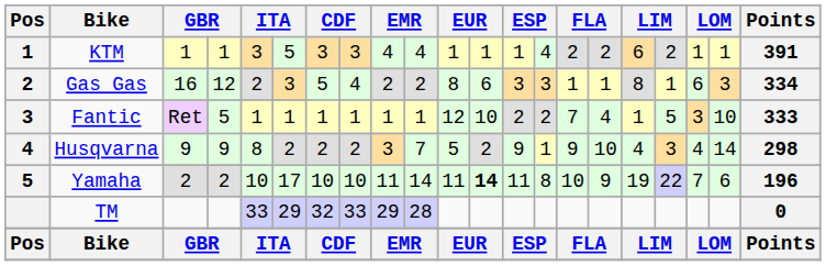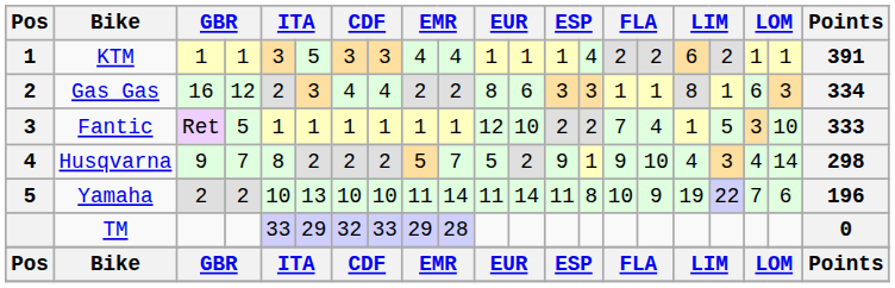 <table class="wikitable" style="font-size: 80%; text-align:center">
 <tr valign="top">
 <th scope="col" valign="middle">Pos</th>
 <th scope="col" valign="middle">Bike</th>
 <th scope="colgroup" colspan=2><a href='#'>GBR</a><br></th>
 <th scope="colgroup" colspan=2><a href='#'>ITA</a><br></th>
 <th scope="colgroup" colspan=2><a href='#'>CDF</a><br></th>
 <th scope="colgroup" colspan=2><a href='#'>EMR</a><br></th>
 <th scope="colgroup" colspan=2><a href='#'>EUR</a><br></th>
 <th scope="colgroup" colspan=2><a href='#'>ESP</a><br></th>
 <th scope="colgroup" colspan=2><a href='#'>FLA</a><br></th>
 <th scope="colgroup" colspan=2><a href='#'>LIM</a><br></th>
 <th scope="colgroup" colspan=2><a href='#'>LOM</a><br></th>
 <th scope="col" valign="middle">Points</th>
 </tr>
 <tr>
 <th scope="row">1</th>
 <td><a href='#'>KTM</a></td>
 <td style="background:#ffffbf;">1</td>
 <td style="background:#ffffbf;">1</td>
 <td style="background:#ffdf9f;">3</td>
 <td style="background:#dfffdf;">5</td>
 <td style="background:#ffdf9f;">3</td>
 <td style="background:#ffdf9f;">3</td>
 <td style="background:#dfffdf;">4</td>
 <td style="background:#dfffdf;">4</td>
 <td style="background:#ffffbf;">1</td>
 <td style="background:#ffffbf;">1</td>
 <td style="background:#ffffbf;">1</td>
 <td style="background:#dfffdf;">4</td>
 <td style="background:#dfdfdf;">2</td>
 <td style="background:#dfdfdf;">2</td>
 <td style="background:#ffdf9f;">6</td>
 <td style="background:#dfdfdf;">2</td>
 <td style="background:#ffffbf;">1</td>
 <td style="background:#ffffbf;">1</td>
 <th>391</th>
 </tr>
 <tr>
 <th scope="row">2</th>
 <td><a href='#'>Gas Gas</a></td>
 <td style="background:#dfffdf;">16</td>
 <td style="background:#dfffdf;">12</td>
 <td style="background:#dfdfdf;">2</td>
 <td style="background:#ffdf9f;">3</td>
-<td style="background:#dfffdf;">5</td>
+<td style="background:#dfffdf;">4</td>
 <td style="background:#dfffdf;">4</td>
 <td style="background:#dfdfdf;">2</td>
 <td style="background:#dfdfdf;">2</td>
 <td style="background:#dfffdf;">8</td>
 <td style="background:#dfffdf;">6</td>
 <td style="background:#ffdf9f;">3</td>
 <td style="background:#ffdf9f;">3</td>
 <td style="background:#ffffbf;">1</td>
 <td style="background:#ffffbf;">1</td>
 <td style="background:#dfdfdf;">8</td>
 <td style="background:#ffffbf;">1</td>
 <td style="background:#dfffdf;">6</td>
 <td style="background:#ffdf9f;">3</td>
 <th>334</th>
 </tr>
 <tr>
 <th scope="row">3</th>
 <td><a href='#'>Fantic</a></td>
 <td style="background:#efcfff;">Ret</td>
 <td style="background:#dfffdf;">5</td>
 <td style="background:#ffffbf;">1</td>
 <td style="background:#ffffbf;">1</td>
 <td style="background:#ffffbf;">1</td>
 <td style="background:#ffffbf;">1</td>
 <td style="background:#ffffbf;">1</td>
 <td style="background:#ffffbf;">1</td>
 <td style="background:#dfffdf;">12</td>
 <td style="background:#dfffdf;">10</td>
 <td style="background:#dfdfdf;">2</td>
 <td style="background:#dfdfdf;">2</td>
 <td style="background:#dfffdf;">7</td>
 <td style="background:#dfffdf;">4</td>
 <td style="background:#ffffbf;">1</td>
 <td style="background:#dfffdf;">5</td>
 <td style="background:#ffdf9f;">3</td>
 <td style="background:#dfffdf;">10</td>
 <th>333</th>
 </tr>
 <tr>
 <th scope="row">4</th>
 <td><a href='#'>Husqvarna</a></td>
 <td style="background:#dfffdf;">9</td>
-<td style="background:#dfffdf;">9</td>
+<td style="background:#dfffdf;">7</td>
 <td style="background:#dfffdf;">8</td>
 <td style="background:#dfdfdf;">2</td>
 <td style="background:#dfdfdf;">2</td>
 <td style="background:#dfdfdf;">2</td>
-<td style="background:#ffdf9f;">3</td>
+<td style="background:#ffdf9f;">5</td>
 <td style="background:#dfffdf;">7</td>
 <td style="background:#dfffdf;">5</td>
 <td style="background:#dfdfdf;">2</td>
 <td style="background:#dfffdf;">9</td>
 <td style="background:#ffffbf;">1</td>
 <td style="background:#dfffdf;">9</td>
 <td style="background:#dfffdf;">10</td>
 <td style="background:#dfffdf;">4</td>
 <td style="background:#ffdf9f;">3</td>
 <td style="background:#dfffdf;">4</td>
 <td style="background:#dfffdf;">14</td>
 <th>298</th>
 </tr>
 <tr>
 <th scope="row">5</th>
 <td><a href='#'>Yamaha</a></td>
 <td style="background:#dfdfdf;">2</td>
 <td style="background:#dfdfdf;">2</td>
 <td style="background:#dfffdf;">10</td>
-<td style="background:#dfffdf;">17</td>
+<td style="background:#dfffdf;">13</td>
 <td style="background:#dfffdf;">10</td>
 <td style="background:#dfffdf;">10</td>
 <td style="background:#dfffdf;">11</td>
 <td style="background:#dfffdf;">14</td>
 <td style="background:#dfffdf;">11</td>
-<td style="background:#dfffdf;"><strong>14</strong></td>
+<td style="background:#dfffdf;">14</td>
 <td style="background:#dfffdf;">11</td>
 <td style="background:#dfffdf;">8</td>
 <td style="background:#dfffdf;">10</td>
 <td style="background:#dfffdf;">9</td>
 <td style="background:#dfffdf;">19</td>
 <td style="background:#cfcfff;">22</td>
 <td style="background:#dfffdf;">7</td>
 <td style="background:#dfffdf;">6</td>
 <th>196</th>
 </tr>
 <tr>
 <th></th>
 <td><a href='#'>TM</a></td>
 <td></td>
 <td></td>
 <td style="background:#cfcfff;">33</td>
 <td style="background:#cfcfff;">29</td>
 <td style="background:#cfcfff;">32</td>
 <td style="background:#cfcfff;">33</td>
 <td style="background:#cfcfff;">29</td>
 <td style="background:#cfcfff;">28</td>
 <td></td>
 <td></td>
 <td></td>
 <td></td>
 <td></td>
 <td></td>
 <td></td>
 <td></td>
 <td></td>
 <td></td>
 <th>0</th>
 </tr>
 <tr>
 </tr>
 <tr valign="top">
 <th valign="middle">Pos</th>
 <th valign="middle">Bike</th>
 <th colspan=2><a href='#'>GBR</a><br></th>
 <th colspan=2><a href='#'>ITA</a><br></th>
 <th colspan=2><a href='#'>CDF</a><br></th>
 <th colspan=2><a href='#'>EMR</a><br></th>
 <th colspan=2><a href='#'>EUR</a><br></th>
 <th colspan=2><a href='#'>ESP</a><br></th>
 <th colspan=2><a href='#'>FLA</a><br></th>
 <th colspan=2><a href='#'>LIM</a><br></th>
 <th colspan=2><a href='#'>LOM</a><br></th>
 <th valign="middle">Points</th>
 </tr>
 <tr>
 </tr>
 </table>
